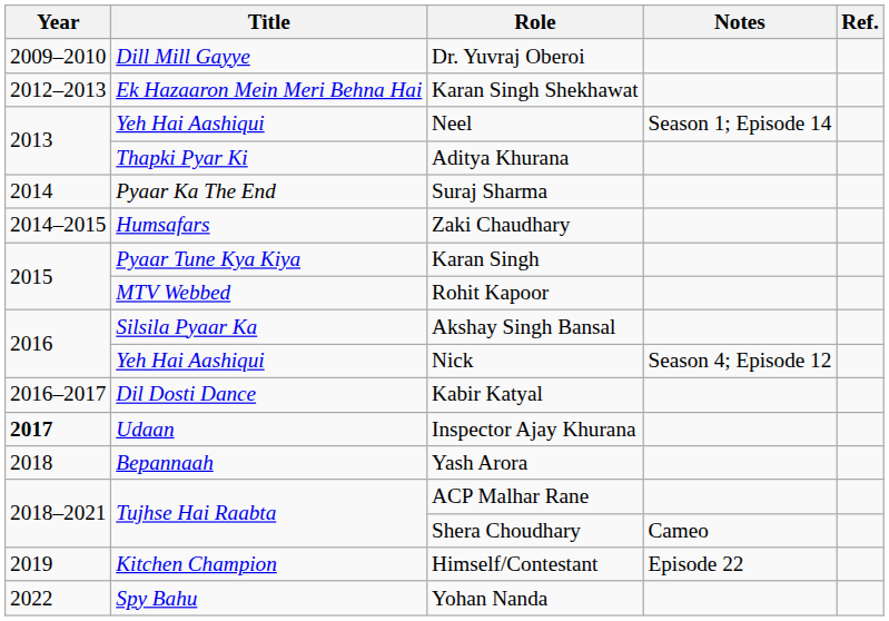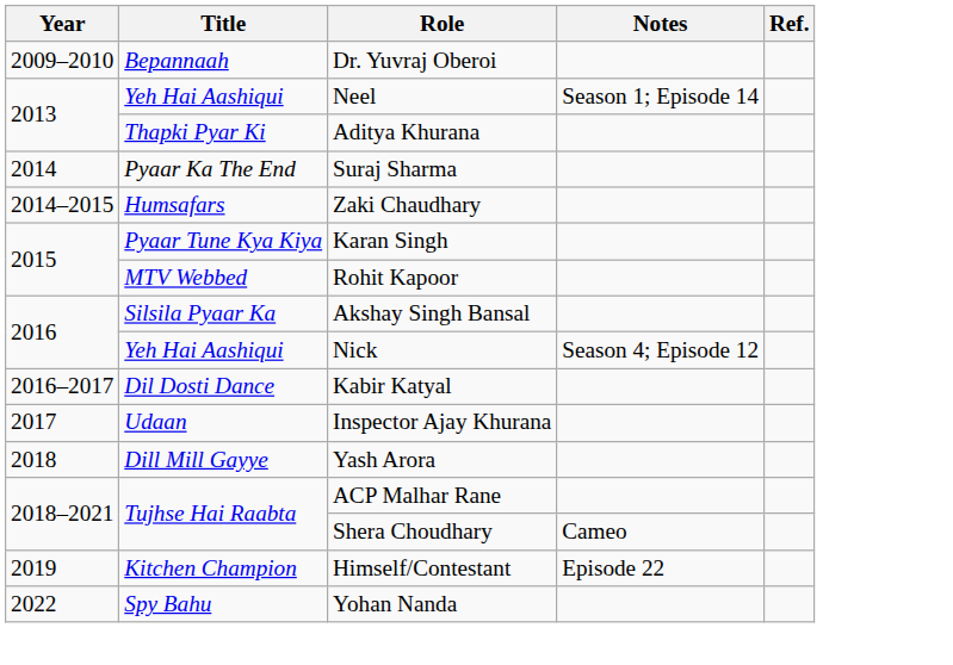 <table class="wikitable">
 <tr>
 <th>Year</th>
 <th>Title</th>
 <th>Role</th>
 <th>Notes</th>
 <th>Ref.</th>
 </tr>
 <tr>
 <td>2009–2010</td>
-<td><em><a href='#'>Dill Mill Gayye</a></em></td>
+<td><em><a href='#'>Bepannaah</a></em></td>
 <td>Dr. Yuvraj Oberoi</td>
-<td></td>
-<td></td>
-</tr>
-<tr>
-<td>2012–2013</td>
-<td><em><a href='#'>Ek Hazaaron Mein Meri Behna Hai</a></em></td>
-<td>Karan Singh Shekhawat</td>
 <td></td>
 <td></td>
 </tr>
 <tr>
 <td rowspan="2">2013</td>
 <td><em><a href='#'>Yeh Hai Aashiqui</a></em></td>
 <td>Neel</td>
 <td>Season 1; Episode 14</td>
 <td></td>
 </tr>
 <tr>
 <td><em><a href='#'>Thapki Pyar Ki</a></em></td>
 <td>Aditya Khurana</td>
 <td></td>
 <td></td>
 </tr>
 <tr>
 <td>2014</td>
 <td><em>Pyaar Ka The End</em></td>
 <td>Suraj Sharma</td>
 <td></td>
 <td></td>
 </tr>
 <tr>
 <td>2014–2015</td>
 <td><em><a href='#'>Humsafars</a></em></td>
 <td>Zaki Chaudhary</td>
 <td></td>
 <td></td>
 </tr>
 <tr>
 <td rowspan="2">2015</td>
 <td><em><a href='#'>Pyaar Tune Kya Kiya</a></em></td>
 <td>Karan Singh</td>
 <td></td>
 <td></td>
 </tr>
 <tr>
 <td><em><a href='#'>MTV Webbed</a></em></td>
 <td>Rohit Kapoor</td>
 <td></td>
 <td style="text-align:center;"></td>
 </tr>
 <tr>
 <td rowspan="2">2016</td>
 <td><em><a href='#'>Silsila Pyaar Ka</a></em></td>
 <td>Akshay Singh Bansal</td>
 <td></td>
 <td></td>
 </tr>
 <tr>
 <td><em><a href='#'>Yeh Hai Aashiqui</a></em></td>
 <td>Nick</td>
 <td>Season 4; Episode 12</td>
 <td style="text-align:center;"></td>
 </tr>
 <tr>
 <td>2016–2017</td>
 <td><em><a href='#'>Dil Dosti Dance</a></em></td>
 <td>Kabir Katyal</td>
 <td></td>
 <td></td>
 </tr>
 <tr>
-<td><strong>2017</strong></td>
+<td>2017</td>
 <td><em><a href='#'>Udaan</a></em></td>
 <td>Inspector Ajay Khurana</td>
 <td></td>
 <td></td>
 </tr>
 <tr>
 <td>2018</td>
-<td><em><a href='#'>Bepannaah</a></em></td>
+<td><em><a href='#'>Dill Mill Gayye</a></em></td>
 <td>Yash Arora</td>
 <td></td>
 <td></td>
 </tr>
 <tr>
 <td rowspan="2">2018–2021</td>
 <td rowspan="2"><em><a href='#'>Tujhse Hai Raabta</a></em></td>
 <td>ACP Malhar Rane</td>
 <td></td>
 <td></td>
 </tr>
 <tr>
 <td>Shera Choudhary</td>
 <td>Cameo</td>
 <td></td>
 </tr>
 <tr>
 <td>2019</td>
 <td><em><a href='#'>Kitchen Champion</a></em></td>
 <td>Himself/Contestant</td>
 <td>Episode 22</td>
 <td></td>
 </tr>
 <tr>
 <td>2022</td>
 <td><em><a href='#'>Spy Bahu</a></em></td>
 <td>Yohan Nanda</td>
 <td></td>
 <td></td>
 </tr>
 </table>
